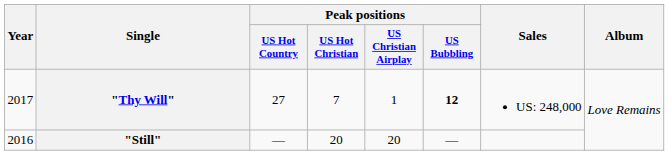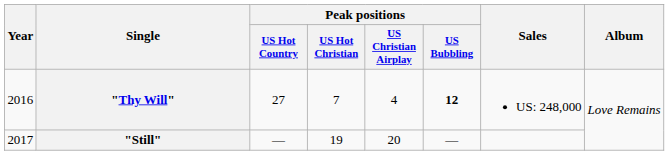 <table class="wikitable plainrowheaders" style="text-align:center;">
 <tr>
 <th rowspan="2">Year</th>
 <th rowspan="2" style="width:16em;">Single</th>
 <th colspan="4">Peak positions</th>
 <th rowspan="2">Sales</th>
 <th rowspan="2">Album</th>
 </tr>
 <tr style="font-size:smaller;">
 <th width="65"><a href='#'>US Hot Country</a><br></th>
 <th width="65"><a href='#'>US Hot Christian</a><br></th>
 <th width="65"><a href='#'>US Christian Airplay</a><br></th>
 <th width="65"><a href='#'>US Bubbling</a><br></th>
 </tr>
 <tr>
-<td>2017</td>
+<td>2016</td>
 <th scope="row">"<a href='#'>Thy Will</a>" </th>
 <td>27</td>
 <td>7</td>
-<td>1</td>
+<td>4</td>
 <td><strong>12</strong></td>
 <td><br><ul><li>US: 248,000</li></ul></td>
 <td rowspan="2"><em>Love Remains</em></td>
 </tr>
 <tr>
-<td>2016</td>
+<td>2017</td>
 <th scope="row">"Still" </th>
 <td>—</td>
-<td>20</td>
+<td>19</td>
 <td>20</td>
 <td>—</td>
 <td></td>
 </tr>
 </table>
